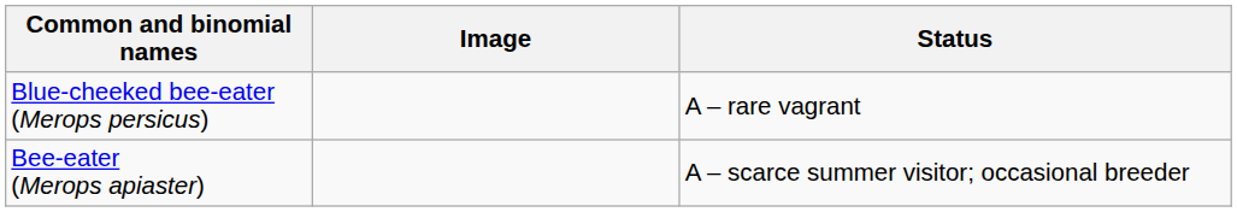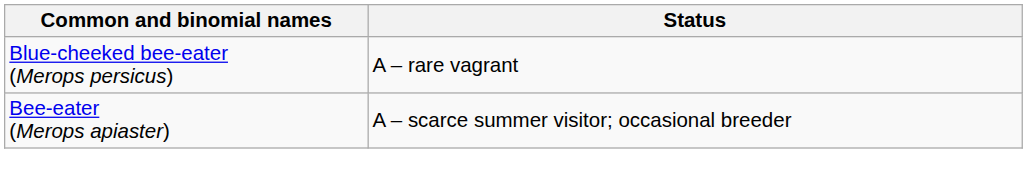 <table width=90% class="wikitable">
 <tr>
 <th width=25%>Common and binomial names</th>
-<th width=30%>Image</th>
 <th width=45%>Status</th>
 </tr>
 <tr>
 <td><a href='#'>Blue-cheeked bee-eater</a><br>(<em>Merops persicus</em>)</td>
-<td></td>
 <td>A – rare vagrant</td>
 </tr>
 <tr>
 <td><a href='#'>Bee-eater</a><br>(<em>Merops apiaster</em>)</td>
-<td></td>
 <td>A – scarce summer visitor; occasional breeder</td>
 </tr>
 </table>
